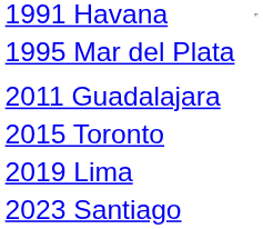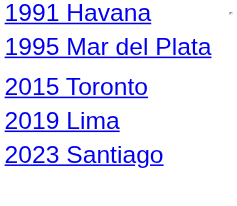 <table>
 <tr>
 <td><a href='#'>1991 Havana</a></td>
 <td></td>
 <td></td>
 <td><hr></td>
 </tr>
 <tr>
 <td><a href='#'>1995 Mar del Plata</a></td>
 <td></td>
 <td></td>
 <td></td>
 </tr>
 <tr>
 <td></td>
-<td></td>
-<td></td>
-<td></td>
-</tr>
-<tr>
-<td><a href='#'>2011 Guadalajara</a></td>
 <td></td>
 <td></td>
 <td></td>
 </tr>
 <tr>
 <td><a href='#'>2015 Toronto</a></td>
 <td></td>
 <td></td>
 <td></td>
 </tr>
 <tr>
 <td><a href='#'>2019 Lima</a></td>
 <td></td>
 <td></td>
 <td></td>
 </tr>
 <tr>
 <td><a href='#'>2023 Santiago</a></td>
 <td></td>
 <td></td>
 <td></td>
 </tr>
 </table>
